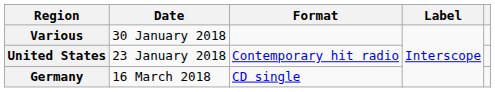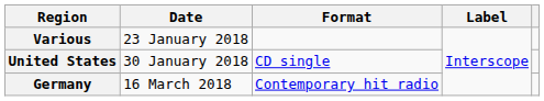 <table class="wikitable plainrowheaders">
 <tr>
 <th scope="col">Region</th>
 <th scope="col">Date</th>
 <th scope="col">Format</th>
 <th scope="col">Label</th>
 <th scope="col"></th>
 </tr>
 <tr>
 <th scope="row">Various</th>
-<td>30 January 2018</td>
+<td>23 January 2018</td>
 <td></td>
 <td rowspan="3"><a href='#'>Interscope</a></td>
 <td></td>
 </tr>
 <tr>
 <th scope="row">United States</th>
-<td>23 January 2018</td>
-<td><a href='#'>Contemporary hit radio</a></td>
+<td>30 January 2018</td>
+<td><a href='#'>CD single</a></td>
 <td></td>
 </tr>
 <tr>
 <th scope="row">Germany</th>
 <td>16 March 2018</td>
-<td><a href='#'>CD single</a></td>
+<td><a href='#'>Contemporary hit radio</a></td>
 <td></td>
 </tr>
 </table>
